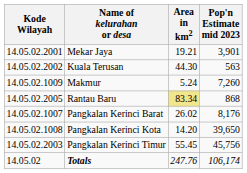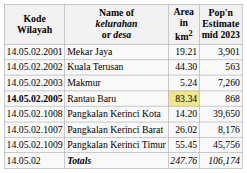 <table class="sortable wikitable">
 <tr>
 <th>Kode<br>Wilayah</th>
 <th>Name of <br><em>kelurahan</em> <br>or <em>desa</em></th>
 <th>Area <br>in <br>km<sup>2</sup></th>
 <th>Pop'n<br>Estimate<br>mid 2023</th>
 </tr>
 <tr>
 <td>14.05.02.2001</td>
 <td>Mekar Jaya</td>
 <td align="right">19.21</td>
 <td align="right">3,901</td>
 </tr>
 <tr>
 <td>14.05.02.2002</td>
 <td>Kuala Terusan</td>
 <td align="right">44.30</td>
 <td align="right">563</td>
 </tr>
 <tr>
-<td>14.05.02.1009</td>
+<td>14.05.02.2003</td>
 <td>Makmur</td>
 <td align="right">5.24</td>
 <td align="right">7,260</td>
 </tr>
 <tr>
-<td>14.05.02.2005</td>
+<td><strong>14.05.02.2005</strong></td>
 <td>Rantau Baru</td>
 <td align="right" style="background: khaki;">83.34</td>
 <td align="right">868</td>
+</tr>
+<tr>
+<td>14.05.02.1008</td>
+<td>Pangkalan Kerinci Kota</td>
+<td align="right">14.20</td>
+<td align="right">39,650</td>
 </tr>
 <tr>
 <td>14.05.02.1007</td>
 <td>Pangkalan Kerinci Barat</td>
 <td align="right">26.02</td>
 <td align="right">8,176</td>
 </tr>
 <tr>
-<td>14.05.02.1008</td>
-<td>Pangkalan Kerinci Kota</td>
-<td align="right">14.20</td>
-<td align="right">39,650</td>
-</tr>
-<tr>
-<td>14.05.02.2003</td>
+<td>14.05.02.1009</td>
 <td>Pangkalan Kerinci Timur</td>
 <td align="right">55.45</td>
 <td align="right">45,756</td>
 </tr>
 <tr>
 <td>14.05.02</td>
 <td><strong><em>Totals</em></strong></td>
 <td align="right"><em>247.76</em></td>
 <td align="right"><em>106,174</em></td>
 </tr>
 </table>
